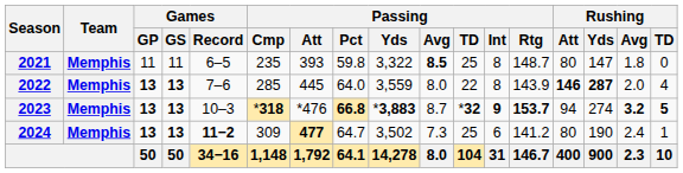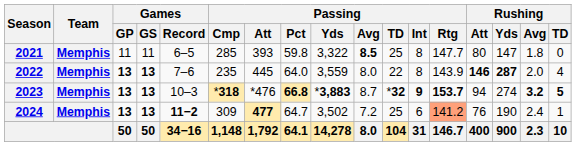 <table class="wikitable" style="text-align:center;">
 <tr>
 <th rowspan="2">Season</th>
 <th rowspan="2">Team</th>
 <th colspan="3">Games</th>
 <th colspan="8">Passing</th>
 <th colspan="5">Rushing</th>
 </tr>
 <tr>
 <th>GP</th>
 <th>GS</th>
 <th>Record</th>
 <th>Cmp</th>
 <th>Att</th>
 <th>Pct</th>
 <th>Yds</th>
 <th>Avg</th>
 <th>TD</th>
 <th>Int</th>
 <th>Rtg</th>
 <th>Att</th>
 <th>Yds</th>
 <th>Avg</th>
 <th>TD</th>
 </tr>
 <tr>
 <th><a href='#'>2021</a></th>
 <th><a href='#'>Memphis</a></th>
 <td>11</td>
 <td>11</td>
 <td>6–5</td>
-<td>235</td>
+<td>285</td>
 <td>393</td>
 <td>59.8</td>
 <td>3,322</td>
 <td><strong>8.5</strong></td>
 <td>25</td>
 <td>8</td>
-<td>148.7</td>
+<td>147.7</td>
 <td>80</td>
 <td>147</td>
 <td>1.8</td>
 <td>0</td>
 </tr>
 <tr>
 <th><a href='#'>2022</a></th>
 <th><a href='#'>Memphis</a></th>
 <td><strong>13</strong></td>
 <td><strong>13</strong></td>
 <td>7–6</td>
-<td>285</td>
+<td>235</td>
 <td>445</td>
 <td>64.0</td>
 <td>3,559</td>
 <td>8.0</td>
 <td>22</td>
 <td>8</td>
 <td>143.9</td>
 <td><strong>146</strong></td>
 <td><strong>287</strong></td>
 <td>2.0</td>
 <td>4</td>
 </tr>
 <tr>
 <th><a href='#'>2023</a></th>
 <th><a href='#'>Memphis</a></th>
 <td><strong>13</strong></td>
 <td><strong>13</strong></td>
 <td>10–3</td>
 <td style="background:#FFEBAD;">*<strong>318</strong></td>
 <td>*476</td>
 <td style="background:#FFEBAD;"><strong>66.8</strong></td>
 <td>*<strong>3,883</strong></td>
 <td>8.7</td>
 <td>*<strong>32</strong></td>
 <td><strong>9</strong></td>
 <td><strong>153.7</strong></td>
 <td>94</td>
 <td>274</td>
 <td><strong>3.2</strong></td>
 <td><strong>5</strong></td>
 </tr>
 <tr>
 <th><a href='#'>2024</a></th>
 <th><a href='#'>Memphis</a></th>
 <td><strong>13</strong></td>
 <td><strong>13</strong></td>
 <td><strong>11−2</strong></td>
 <td>309</td>
 <td style="background:#FFEBAD;"><strong>477</strong></td>
 <td>64.7</td>
 <td>3,502</td>
-<td>7.3</td>
+<td>7.2</td>
 <td>25</td>
 <td>6</td>
-<td>141.2</td>
-<td>80</td>
+<td style="background: lightsalmon;">141.2</td>
+<td>76</td>
 <td>190</td>
 <td>2.4</td>
 <td>1</td>
 </tr>
 <tr>
 <th colspan="2"></th>
 <th>50</th>
 <th>50</th>
 <th style="background:#FFEBAD;">34−16</th>
 <th style="background:#FFEBAD;">1,148</th>
 <th style="background:#FFEBAD;">1,792</th>
 <th style="background:#FFEBAD;">64.1</th>
 <th style="background:#FFEBAD;">14,278</th>
 <th>8.0</th>
 <th style="background:#FFEBAD;">104</th>
 <th>31</th>
 <th>146.7</th>
 <th>400</th>
 <th>900</th>
 <th>2.3</th>
 <th>10</th>
 </tr>
 </table>
